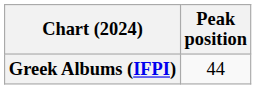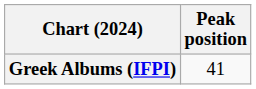 <table class="wikitable sortable plainrowheaders" style="text-align: center;">
 <tr>
 <th scope="col">Chart (2024)</th>
 <th scope="col">Peak<br>position</th>
 </tr>
 <tr>
 <th scope="row">Greek Albums (<a href='#'>IFPI</a>)</th>
-<td>44</td>
+<td>41</td>
 </tr>
 </table>
